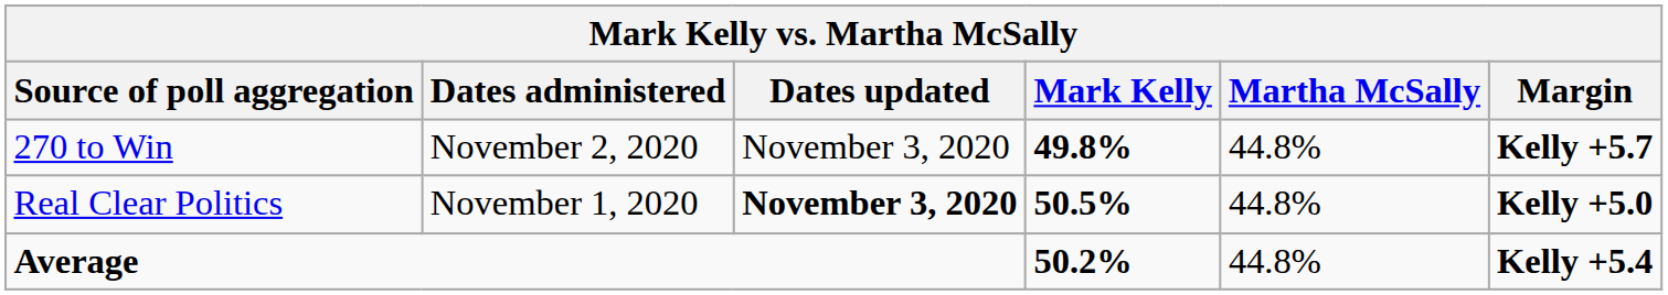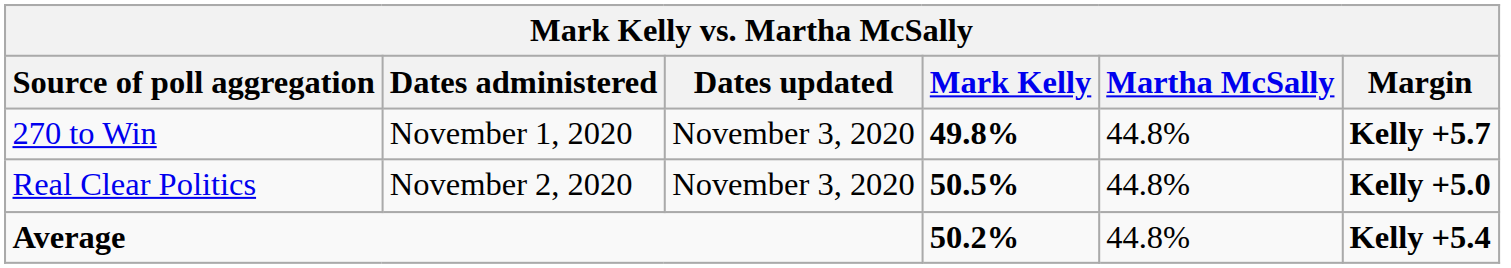 <table class="wikitable sortable">
 <tr>
 <th colspan="6">Mark Kelly vs. Martha McSally</th>
 </tr>
 <tr>
 <th>Source of poll aggregation</th>
 <th>Dates administered</th>
 <th>Dates updated</th>
 <th><a href='#'>Mark Kelly</a></th>
 <th><a href='#'>Martha McSally</a></th>
 <th>Margin</th>
 </tr>
 <tr>
 <td><a href='#'>270 to Win</a></td>
-<td>November 2, 2020</td>
+<td>November 1, 2020</td>
 <td>November 3, 2020</td>
 <td><strong>49.8%</strong></td>
 <td>44.8%</td>
 <td><strong>Kelly +5.7</strong></td>
 </tr>
 <tr>
 <td><a href='#'>Real Clear Politics</a></td>
-<td>November 1, 2020</td>
-<td><strong>November 3, 2020</strong></td>
+<td>November 2, 2020</td>
+<td>November 3, 2020</td>
 <td><strong>50.5%</strong></td>
 <td>44.8%</td>
 <td><strong>Kelly +5.0</strong></td>
 </tr>
 <tr>
 <td colspan="3"><strong>Average</strong></td>
 <td><strong>50.2%</strong></td>
 <td>44.8%</td>
 <td><strong>Kelly +5.4</strong></td>
 </tr>
 </table>
